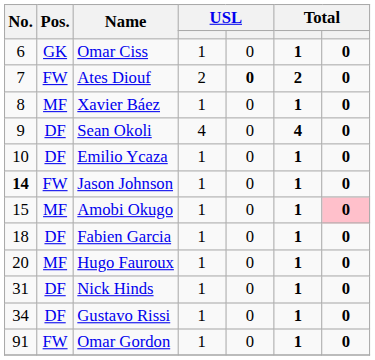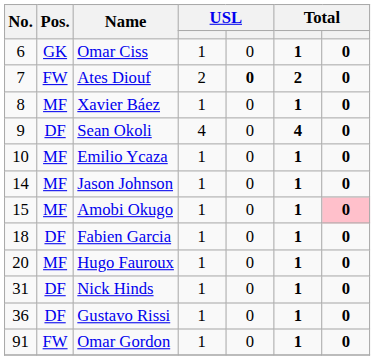 <table class="wikitable sortable" style="text-align: center;">
 <tr>
 <th rowspan=2>No.</th>
 <th rowspan=2>Pos.</th>
 <th rowspan=2>Name</th>
 <th colspan=2 style="width:85px;"><a href='#'>USL</a></th>
 <th colspan=2 style="width:85px;"><strong>Total</strong></th>
 </tr>
 <tr>
 <th></th>
 <th></th>
 <th></th>
 <th></th>
 </tr>
 <tr>
 <td>6</td>
 <td><a href='#'>GK</a></td>
 <td align=left> <a href='#'>Omar Ciss</a></td>
 <td>1</td>
 <td>0</td>
 <td><strong>1</strong></td>
 <td><strong>0</strong></td>
 </tr>
 <tr>
 <td>7</td>
 <td><a href='#'>FW</a></td>
 <td align=left> <a href='#'>Ates Diouf</a></td>
 <td>2</td>
 <td><strong>0</strong></td>
 <td><strong>2</strong></td>
 <td><strong>0</strong></td>
 </tr>
 <tr>
 <td>8</td>
 <td><a href='#'>MF</a></td>
 <td align=left> <a href='#'>Xavier Báez</a></td>
 <td>1</td>
 <td>0</td>
 <td><strong>1</strong></td>
 <td><strong>0</strong></td>
 </tr>
 <tr>
 <td>9</td>
 <td><a href='#'>DF</a></td>
 <td align=left> <a href='#'>Sean Okoli</a></td>
 <td>4</td>
 <td>0</td>
 <td><strong>4</strong></td>
 <td><strong>0</strong></td>
 </tr>
 <tr>
 <td>10</td>
-<td><a href='#'>DF</a></td>
+<td><a href='#'>MF</a></td>
 <td align=left> <a href='#'>Emilio Ycaza</a></td>
 <td>1</td>
 <td>0</td>
 <td><strong>1</strong></td>
 <td><strong>0</strong></td>
 </tr>
 <tr>
-<td><strong>14</strong></td>
-<td><a href='#'>FW</a></td>
+<td>14</td>
+<td><a href='#'>MF</a></td>
 <td align=left> <a href='#'>Jason Johnson</a></td>
 <td>1</td>
 <td>0</td>
 <td><strong>1</strong></td>
 <td><strong>0</strong></td>
 </tr>
 <tr>
 <td>15</td>
 <td><a href='#'>MF</a></td>
 <td align=left> <a href='#'>Amobi Okugo</a></td>
 <td>1</td>
 <td>0</td>
 <td><strong>1</strong></td>
 <td style="background: pink;"><strong>0</strong></td>
 </tr>
 <tr>
 <td>18</td>
 <td><a href='#'>DF</a></td>
 <td align=left> <a href='#'>Fabien Garcia</a></td>
 <td>1</td>
 <td>0</td>
 <td><strong>1</strong></td>
 <td><strong>0</strong></td>
 </tr>
 <tr>
 <td>20</td>
 <td><a href='#'>MF</a></td>
 <td align=left> <a href='#'>Hugo Fauroux</a></td>
 <td>1</td>
 <td>0</td>
 <td><strong>1</strong></td>
 <td><strong>0</strong></td>
 </tr>
 <tr>
 <td>31</td>
 <td><a href='#'>DF</a></td>
 <td align=left> <a href='#'>Nick Hinds</a></td>
 <td>1</td>
 <td>0</td>
 <td><strong>1</strong></td>
 <td><strong>0</strong></td>
 </tr>
 <tr>
-<td>34</td>
+<td>36</td>
 <td><a href='#'>DF</a></td>
 <td align=left> <a href='#'>Gustavo Rissi</a></td>
 <td>1</td>
 <td>0</td>
 <td><strong>1</strong></td>
 <td><strong>0</strong></td>
 </tr>
 <tr>
 <td>91</td>
 <td><a href='#'>FW</a></td>
 <td align=left> <a href='#'>Omar Gordon</a></td>
 <td>1</td>
 <td>0</td>
 <td><strong>1</strong></td>
 <td><strong>0</strong></td>
 </tr>
 <tr>
 </tr>
 </table>
